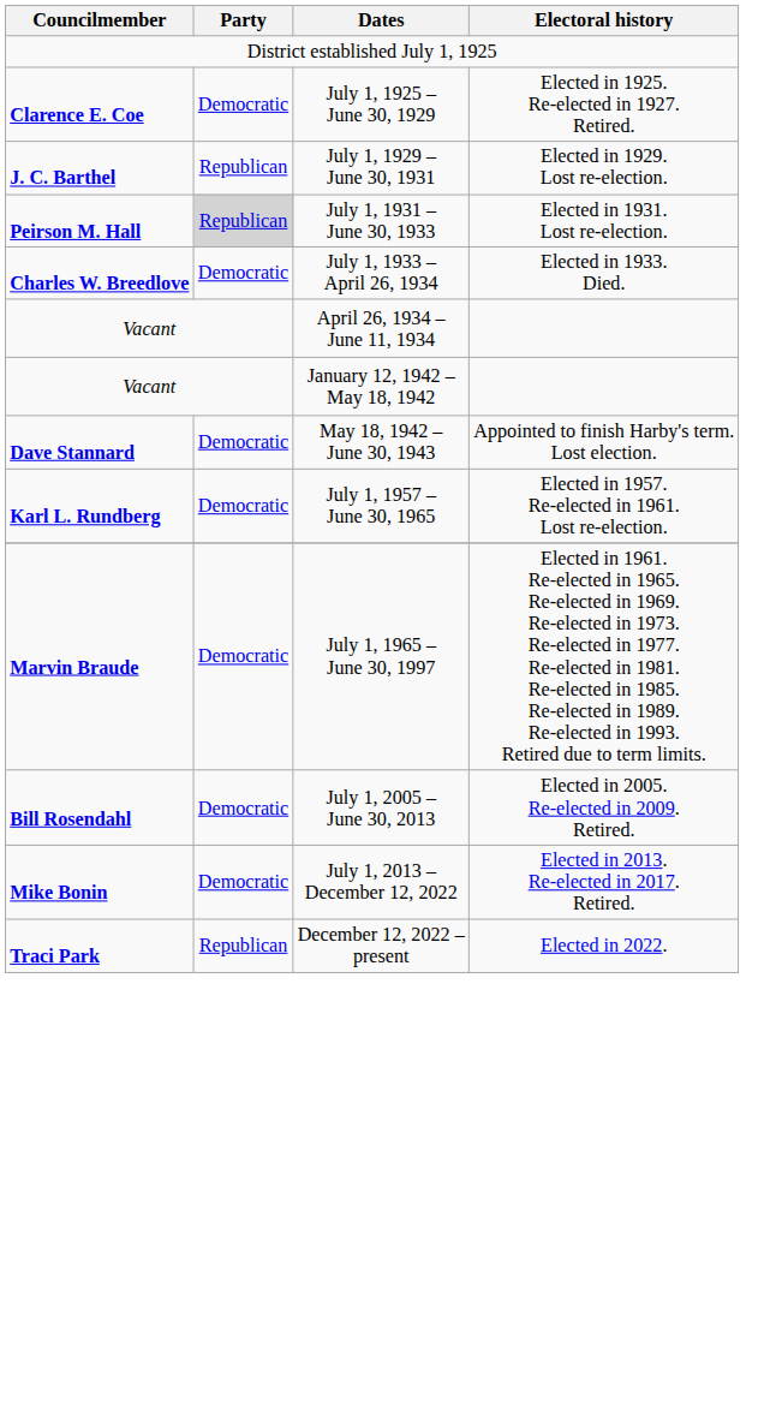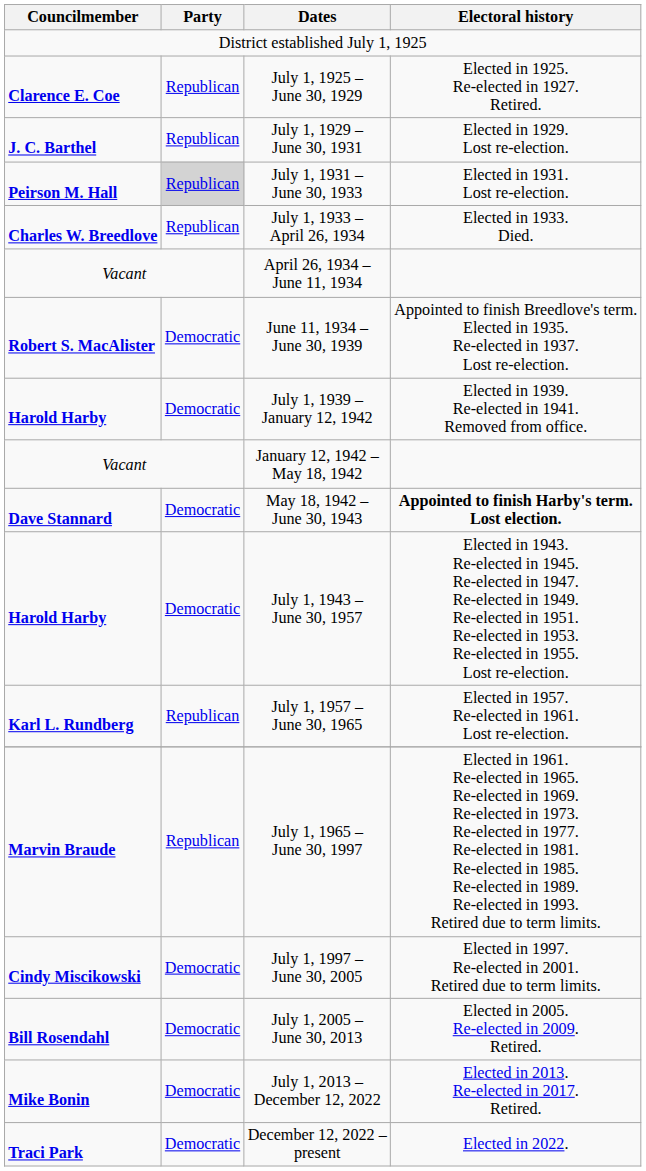 <table class="wikitable" style="text-align:center;">
 <tr>
 <th>Councilmember</th>
 <th>Party</th>
 <th>Dates</th>
 <th>Electoral history</th>
 </tr>
 <tr>
 <td colspan="4">District established July 1, 1925</td>
 </tr>
 <tr>
 <td align=left> <br> <strong><a href='#'>Clarence E. Coe</a></strong><br></td>
-<td><a href='#'>Democratic</a></td>
+<td><a href='#'>Republican</a></td>
 <td nowrap>July 1, 1925 –<br> June 30, 1929</td>
 <td>Elected in 1925. <br> Re-elected in 1927. <br> Retired.</td>
 </tr>
 <tr>
 <td align=left> <br> <strong><a href='#'>J. C. Barthel</a></strong><br></td>
 <td><a href='#'>Republican</a></td>
 <td nowrap>July 1, 1929 –<br> June 30, 1931</td>
 <td>Elected in 1929. <br> Lost re-election.</td>
 </tr>
 <tr>
 <td align=left> <br> <strong><a href='#'>Peirson M. Hall</a></strong><br> </td>
 <td style="background: lightgrey;"><a href='#'>Republican</a></td>
 <td nowrap>July 1, 1931 –<br> June 30, 1933</td>
 <td>Elected in 1931. <br> Lost re-election.</td>
 </tr>
 <tr>
 <td align=left> <br> <strong><a href='#'>Charles W. Breedlove</a></strong><br></td>
-<td><a href='#'>Democratic</a></td>
+<td><a href='#'>Republican</a></td>
 <td nowrap>July 1, 1933 –<br> April 26, 1934</td>
 <td>Elected in 1933. <br> Died.</td>
 </tr>
 <tr style="height:3em">
 <td colspan=2><em>Vacant</em></td>
 <td nowrap>April 26, 1934 –<br>June 11, 1934</td>
 <td></td>
+</tr>
+<tr>
+<td align=left> <br> <strong><a href='#'>Robert S. MacAlister</a></strong><br></td>
+<td><a href='#'>Democratic</a></td>
+<td nowrap>June 11, 1934 –<br> June 30, 1939</td>
+<td>Appointed to finish Breedlove's term. <br> Elected in 1935. <br> Re-elected in 1937. <br> Lost re-election.</td>
+</tr>
+<tr>
+<td align=left> <br> <strong><a href='#'>Harold Harby</a></strong><br></td>
+<td><a href='#'>Democratic</a></td>
+<td nowrap>July 1, 1939 –<br> January 12, 1942</td>
+<td>Elected in 1939. <br> Re-elected in 1941. <br> Removed from office.</td>
 </tr>
 <tr style="height:3em">
 <td colspan=2><em>Vacant</em></td>
 <td nowrap>January 12, 1942 –<br>May 18, 1942</td>
 <td></td>
 </tr>
 <tr>
 <td align=left> <br> <strong><a href='#'>Dave Stannard</a></strong><br></td>
 <td><a href='#'>Democratic</a></td>
 <td nowrap>May 18, 1942 –<br> June 30, 1943</td>
-<td>Appointed to finish Harby's term. <br> Lost election.</td>
+<td><strong>Appointed to finish Harby's term. <br> Lost election.</strong></td>
+</tr>
+<tr>
+<td align=left> <br> <strong><a href='#'>Harold Harby</a></strong><br></td>
+<td><a href='#'>Democratic</a></td>
+<td nowrap>July 1, 1943 –<br> June 30, 1957</td>
+<td>Elected in 1943. <br> Re-elected in 1945. <br> Re-elected in 1947. <br> Re-elected in 1949. <br> Re-elected in 1951. <br> Re-elected in 1953. <br>Re-elected in 1955. <br> Lost re-election.</td>
 </tr>
 <tr>
 <td align=left rowspan=1> <br> <strong><a href='#'>Karl L. Rundberg</a></strong><br></td>
-<td><a href='#'>Democratic</a></td>
+<td rowspan=1 ><a href='#'>Republican</a></td>
 <td rowspan=1 nowrap>July 1, 1957 –<br> June 30, 1965</td>
 <td rowspan=1>Elected in 1957. <br> Re-elected in 1961. <br> Lost re-election.</td>
 </tr>
 <tr>
 </tr>
 <tr>
 <td align=left> <br> <strong><a href='#'>Marvin Braude</a></strong><br></td>
-<td><a href='#'>Democratic</a></td>
+<td rowspan=1 ><a href='#'>Republican</a></td>
 <td nowrap>July 1, 1965 –<br> June 30, 1997</td>
 <td>Elected in 1961. <br> Re-elected in 1965. <br> Re-elected in 1969. <br> Re-elected in 1973. <br> Re-elected in 1977. <br> Re-elected in 1981. <br> Re-elected in 1985. <br> Re-elected in 1989. <br> Re-elected in 1993. <br> Retired due to term limits.</td>
+</tr>
+<tr>
+<td align=left> <br> <strong><a href='#'>Cindy Miscikowski</a></strong><br></td>
+<td><a href='#'>Democratic</a></td>
+<td nowrap>July 1, 1997 –<br> June 30, 2005</td>
+<td>Elected in 1997. <br> Re-elected in 2001. <br> Retired due to term limits.</td>
 </tr>
 <tr>
 <td align=left> <br> <strong><a href='#'>Bill Rosendahl</a></strong><br></td>
 <td><a href='#'>Democratic</a></td>
 <td nowrap>July 1, 2005 –<br> June 30, 2013</td>
 <td>Elected in 2005. <br> <a href='#'>Re-elected in 2009</a>. <br> Retired.</td>
 </tr>
 <tr>
 <td align=left> <br> <strong><a href='#'>Mike Bonin</a></strong><br></td>
 <td><a href='#'>Democratic</a></td>
 <td nowrap>July 1, 2013 –<br> December 12, 2022</td>
 <td><a href='#'>Elected in 2013</a>. <br> <a href='#'>Re-elected in 2017</a>. <br> Retired.</td>
 </tr>
 <tr>
 <td align=left> <br> <strong><a href='#'>Traci Park</a></strong><br></td>
-<td rowspan=1 ><a href='#'>Republican</a></td>
+<td><a href='#'>Democratic</a></td>
 <td nowrap>December 12, 2022 –<br>present</td>
 <td><a href='#'>Elected in 2022</a>.</td>
 </tr>
 </table>
